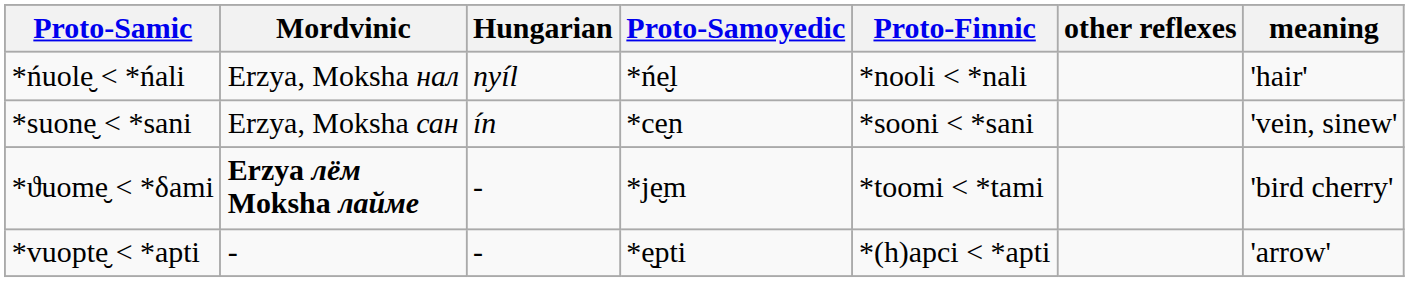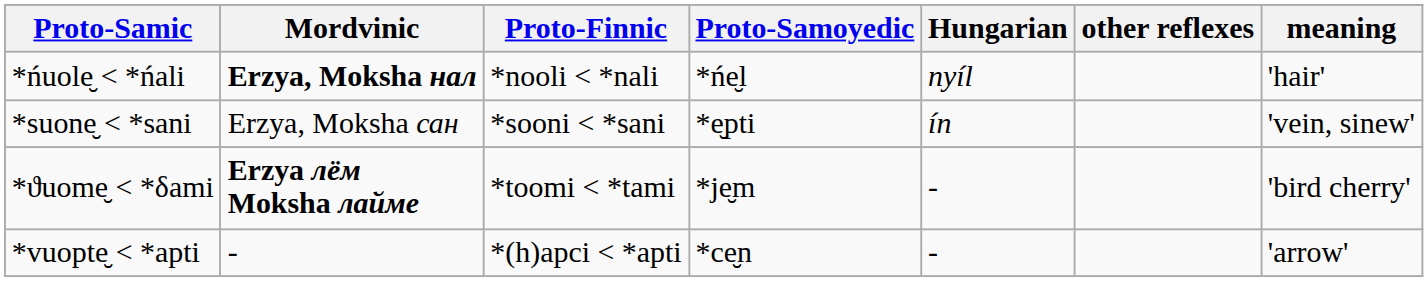 <table class="wikitable">
 <tr>
 <th><a href='#'>Proto-Samic</a></th>
 <th>Mordvinic</th>
+<th><a href='#'>Proto-Finnic</a></th>
+<th><a href='#'>Proto-Samoyedic</a></th>
 <th>Hungarian</th>
-<th><a href='#'>Proto-Samoyedic</a></th>
-<th><a href='#'>Proto-Finnic</a></th>
 <th>other reflexes</th>
 <th>meaning</th>
 </tr>
 <tr>
 <td>*ńuole̮ < *ńali</td>
-<td>Erzya, Moksha <em>нал</em> </td>
+<td><strong>Erzya, Moksha <em>нал</em> </strong></td>
+<td>*nooli < *nali</td>
+<td>*ńe̮l</td>
 <td><em>nyíl</em></td>
-<td>*ńe̮l</td>
-<td>*nooli < *nali</td>
 <td></td>
 <td>'hair'</td>
 </tr>
 <tr>
 <td>*suone̮ < *sani</td>
 <td>Erzya, Moksha <em>сан</em> </td>
+<td>*sooni < *sani</td>
+<td>*e̮pti</td>
 <td><em>ín</em></td>
-<td>*ce̮n</td>
-<td>*sooni < *sani</td>
 <td></td>
 <td>'vein, sinew'</td>
 </tr>
 <tr>
 <td>*ϑuome̮ < *δami</td>
 <td><strong>Erzya <em>лём</em> <br>Moksha <em>лайме</em> </strong></td>
+<td>*toomi < *tami</td>
+<td>*je̮m</td>
 <td>-</td>
-<td>*je̮m</td>
-<td>*toomi < *tami</td>
 <td></td>
 <td>'bird cherry'</td>
 </tr>
 <tr>
 <td>*vuopte̮ < *apti</td>
 <td>-</td>
+<td>*(h)apci < *apti</td>
+<td>*ce̮n</td>
 <td>-</td>
-<td>*e̮pti</td>
-<td>*(h)apci < *apti</td>
 <td></td>
 <td>'arrow'</td>
 </tr>
 </table>
